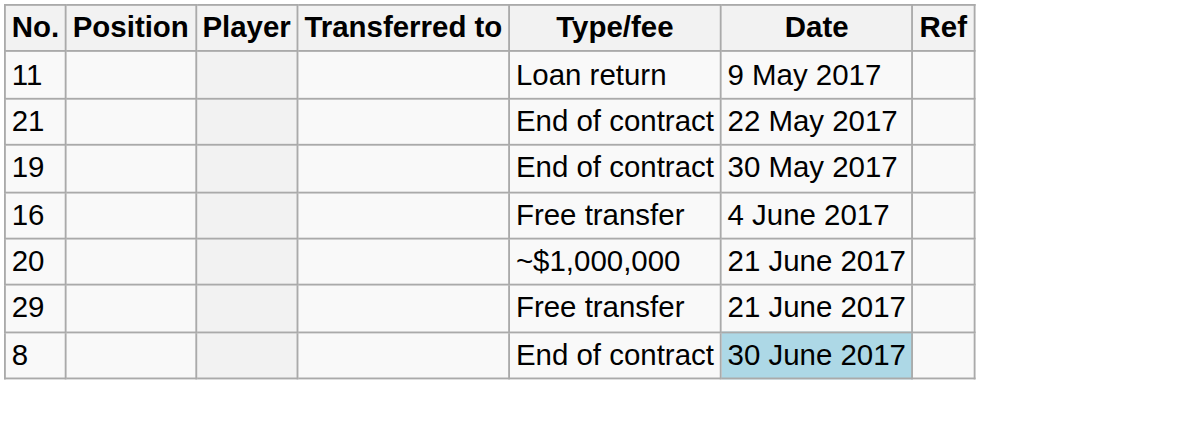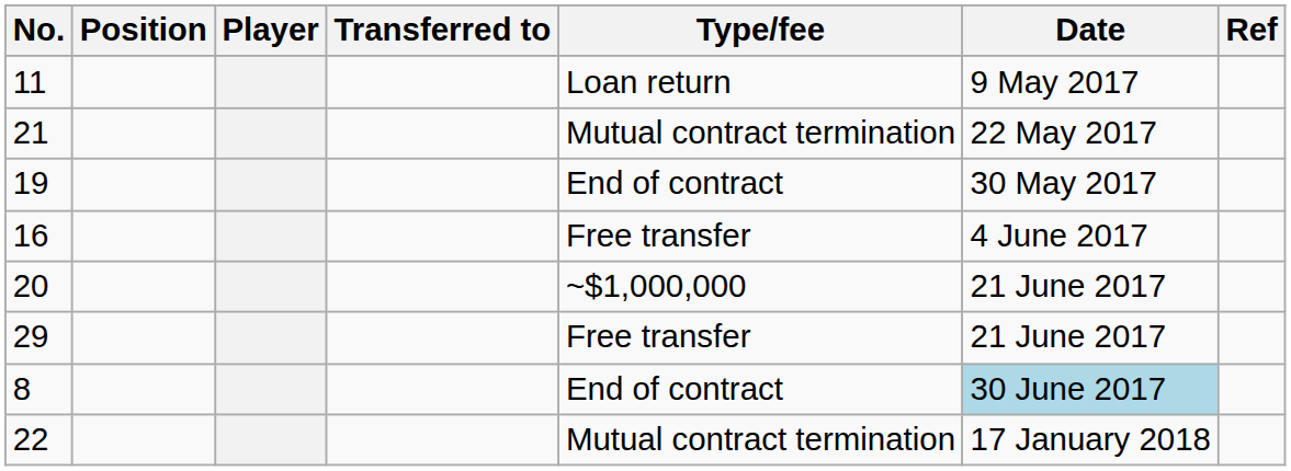 <table class="wikitable plainrowheaders sortable" style="text-align:center; text-align:left">
 <tr>
 <th scope="col">No.</th>
 <th scope="col">Position</th>
 <th scope="col">Player</th>
 <th scope="col">Transferred to</th>
 <th scope="col">Type/fee</th>
 <th scope="col">Date</th>
 <th scope="col" class="unsortable">Ref</th>
 </tr>
 <tr>
 <td>11</td>
 <td></td>
 <th scope="row"></th>
 <td></td>
 <td>Loan return</td>
 <td>9 May 2017</td>
 <td></td>
 </tr>
 <tr>
 <td>21</td>
 <td></td>
 <th scope="row"></th>
 <td></td>
-<td>End of contract</td>
+<td>Mutual contract termination</td>
 <td>22 May 2017</td>
 <td></td>
 </tr>
 <tr>
 <td>19</td>
 <td></td>
 <th scope="row"></th>
 <td></td>
 <td>End of contract</td>
 <td>30 May 2017</td>
 <td></td>
 </tr>
 <tr>
 <td>16</td>
 <td></td>
 <th scope="row"></th>
 <td></td>
 <td>Free transfer</td>
 <td>4 June 2017</td>
 <td></td>
 </tr>
 <tr>
 <td>20</td>
 <td></td>
 <th scope="row"></th>
 <td></td>
 <td>~$1,000,000</td>
 <td>21 June 2017</td>
 <td></td>
 </tr>
 <tr>
 <td>29</td>
 <td></td>
 <th scope="row"></th>
 <td></td>
 <td>Free transfer</td>
 <td>21 June 2017</td>
 <td></td>
 </tr>
 <tr>
 <td>8</td>
 <td></td>
 <th scope="row"></th>
 <td></td>
 <td>End of contract</td>
 <td style="background: lightblue;">30 June 2017</td>
 <td></td>
 </tr>
+<tr>
+<td>22</td>
+<td></td>
+<th scope="row"></th>
+<td></td>
+<td>Mutual contract termination</td>
+<td>17 January 2018</td>
+<td></td>
+</tr>
 </table>
